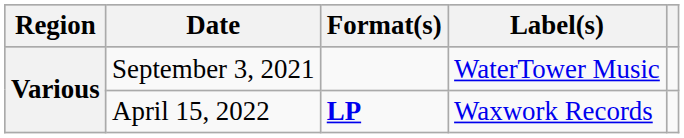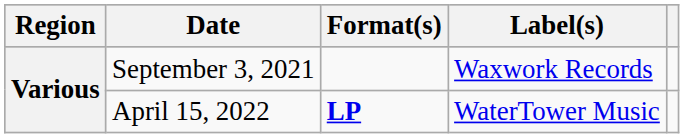 <table class="wikitable plainrowheaders">
 <tr>
 <th scope="col">Region</th>
 <th scope="col">Date</th>
 <th scope="col">Format(s)</th>
 <th scope="col">Label(s)</th>
 <th scope="col"></th>
 </tr>
 <tr>
 <th rowspan="2" scope="row">Various</th>
 <td>September 3, 2021</td>
 <td></td>
-<td><a href='#'>WaterTower Music</a></td>
+<td><a href='#'>Waxwork Records</a></td>
 <td align="center"></td>
 </tr>
 <tr>
 <td>April 15, 2022</td>
 <td><strong><a href='#'>LP</a></strong></td>
-<td><a href='#'>Waxwork Records</a></td>
+<td><a href='#'>WaterTower Music</a></td>
 <td align="center"></td>
 </tr>
 </table>
